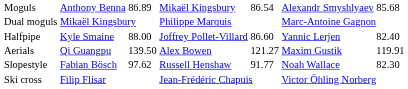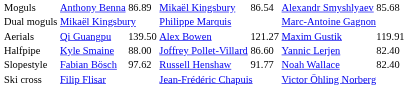 <table>
 <tr>
 <td>Moguls <br></td>
 <td><a href='#'>Anthony Benna</a><br></td>
 <td>86.89</td>
 <td><a href='#'>Mikaël Kingsbury</a><br></td>
 <td>86.54</td>
 <td><a href='#'>Alexandr Smyshlyaev</a><br></td>
 <td>85.68</td>
 </tr>
 <tr>
 <td>Dual moguls <br></td>
 <td colspan="2"><a href='#'>Mikaël Kingsbury</a><br></td>
 <td colspan="2"><a href='#'>Philippe Marquis</a><br></td>
 <td colspan="2"><a href='#'>Marc-Antoine Gagnon</a><br></td>
 </tr>
 <tr>
+<td>Aerials <br></td>
+<td><a href='#'>Qi Guangpu</a><br></td>
+<td>139.50</td>
+<td><a href='#'>Alex Bowen</a><br></td>
+<td>121.27</td>
+<td><a href='#'>Maxim Gustik</a><br></td>
+<td>119.91</td>
+</tr>
+<tr>
 <td>Halfpipe <br></td>
 <td><a href='#'>Kyle Smaine</a><br></td>
 <td>88.00</td>
 <td><a href='#'>Joffrey Pollet-Villard</a><br></td>
 <td>86.60</td>
 <td><a href='#'>Yannic Lerjen</a><br></td>
 <td>82.40</td>
 </tr>
 <tr>
-<td>Aerials <br></td>
-<td><a href='#'>Qi Guangpu</a><br></td>
-<td>139.50</td>
-<td><a href='#'>Alex Bowen</a><br></td>
-<td>121.27</td>
-<td><a href='#'>Maxim Gustik</a><br></td>
-<td>119.91</td>
-</tr>
-<tr>
 <td>Slopestyle <br></td>
 <td><a href='#'>Fabian Bösch</a><br></td>
 <td>97.62</td>
 <td><a href='#'>Russell Henshaw</a><br></td>
 <td>91.77</td>
 <td><a href='#'>Noah Wallace</a><br></td>
-<td>82.30</td>
+<td>82.40</td>
 </tr>
 <tr>
 <td>Ski cross <br></td>
 <td colspan="2"><a href='#'>Filip Flisar</a><br></td>
 <td colspan="2"><a href='#'>Jean-Frédéric Chapuis</a><br></td>
 <td colspan="2"><a href='#'>Victor Öhling Norberg</a><br></td>
 </tr>
 </table>
